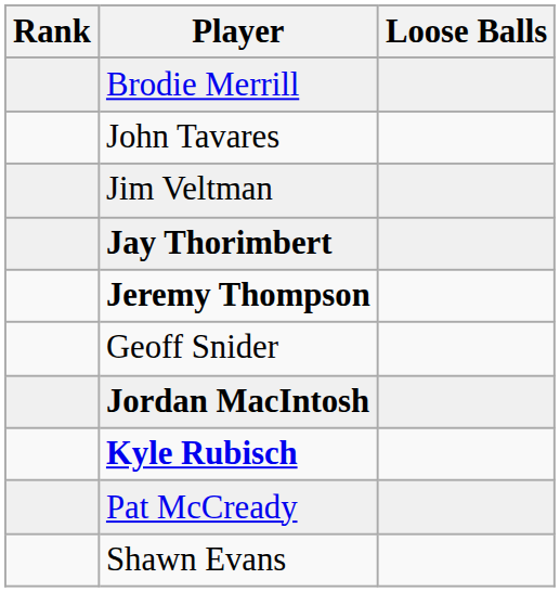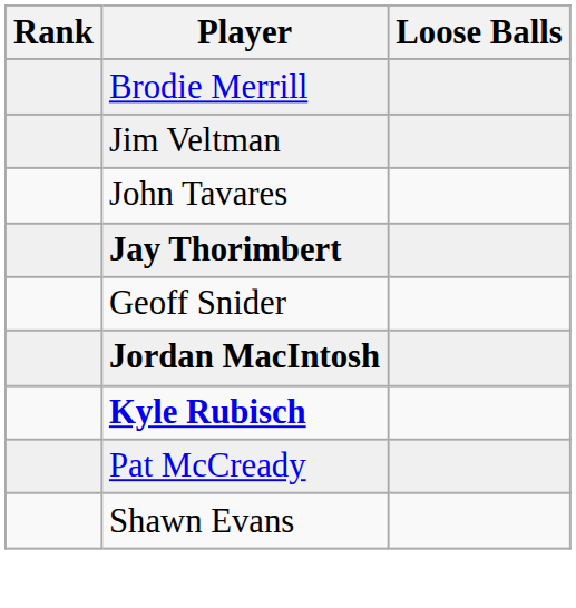 <table class="wikitable">
 <tr>
 <th>Rank</th>
 <th>Player</th>
 <th>Loose Balls</th>
 </tr>
 <tr bgcolor="#f0f0f0">
 <td></td>
 <td><a href='#'>Brodie Merrill</a></td>
 <td></td>
 </tr>
+<tr bgcolor="#f0f0f0">
+<td></td>
+<td>Jim Veltman</td>
+<td></td>
+</tr>
 <tr>
 <td></td>
 <td>John Tavares</td>
 <td></td>
 </tr>
 <tr bgcolor="#f0f0f0">
 <td></td>
-<td>Jim Veltman</td>
-<td></td>
-</tr>
-<tr bgcolor="#f0f0f0">
-<td></td>
 <td><strong>Jay Thorimbert</strong></td>
-<td></td>
-</tr>
-<tr>
-<td></td>
-<td><strong>Jeremy Thompson</strong></td>
 <td></td>
 </tr>
 <tr>
 <td></td>
 <td>Geoff Snider</td>
 <td></td>
 </tr>
 <tr bgcolor="#f0f0f0">
 <td></td>
 <td><strong>Jordan MacIntosh</strong></td>
 <td></td>
 </tr>
 <tr>
 <td></td>
 <td><strong><a href='#'>Kyle Rubisch</a></strong></td>
 <td></td>
 </tr>
 <tr bgcolor="#f0f0f0">
 <td></td>
 <td><a href='#'>Pat McCready</a></td>
 <td></td>
 </tr>
 <tr>
 <td></td>
 <td>Shawn Evans</td>
 <td></td>
 </tr>
 </table>
